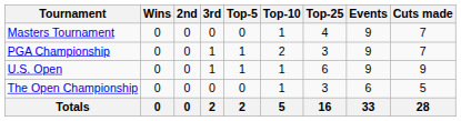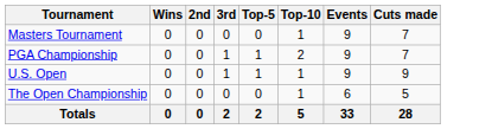 <table class=wikitable style=text-align:center>
 <tr>
 <th>Tournament</th>
 <th>Wins</th>
 <th>2nd</th>
 <th>3rd</th>
 <th>Top-5</th>
 <th>Top-10</th>
-<th>Top-25</th>
 <th>Events</th>
 <th>Cuts made</th>
 </tr>
 <tr>
 <td align=left><a href='#'>Masters Tournament</a></td>
 <td>0</td>
 <td>0</td>
 <td>0</td>
 <td>0</td>
 <td>1</td>
-<td>4</td>
 <td>9</td>
 <td>7</td>
 </tr>
 <tr>
 <td align=left><a href='#'>PGA Championship</a></td>
 <td>0</td>
 <td>0</td>
 <td>1</td>
 <td>1</td>
 <td>2</td>
-<td>3</td>
 <td>9</td>
 <td>7</td>
 </tr>
 <tr>
 <td align=left><a href='#'>U.S. Open</a></td>
 <td>0</td>
 <td>0</td>
 <td>1</td>
 <td>1</td>
 <td>1</td>
-<td>6</td>
 <td>9</td>
 <td>9</td>
 </tr>
 <tr>
 <td align=left><a href='#'>The Open Championship</a></td>
 <td>0</td>
 <td>0</td>
 <td>0</td>
 <td>0</td>
 <td>1</td>
-<td>3</td>
 <td>6</td>
 <td>5</td>
 </tr>
 <tr>
 <th>Totals</th>
 <th>0</th>
 <th>0</th>
 <th>2</th>
 <th>2</th>
 <th>5</th>
-<th>16</th>
 <th>33</th>
 <th>28</th>
 </tr>
 </table>
